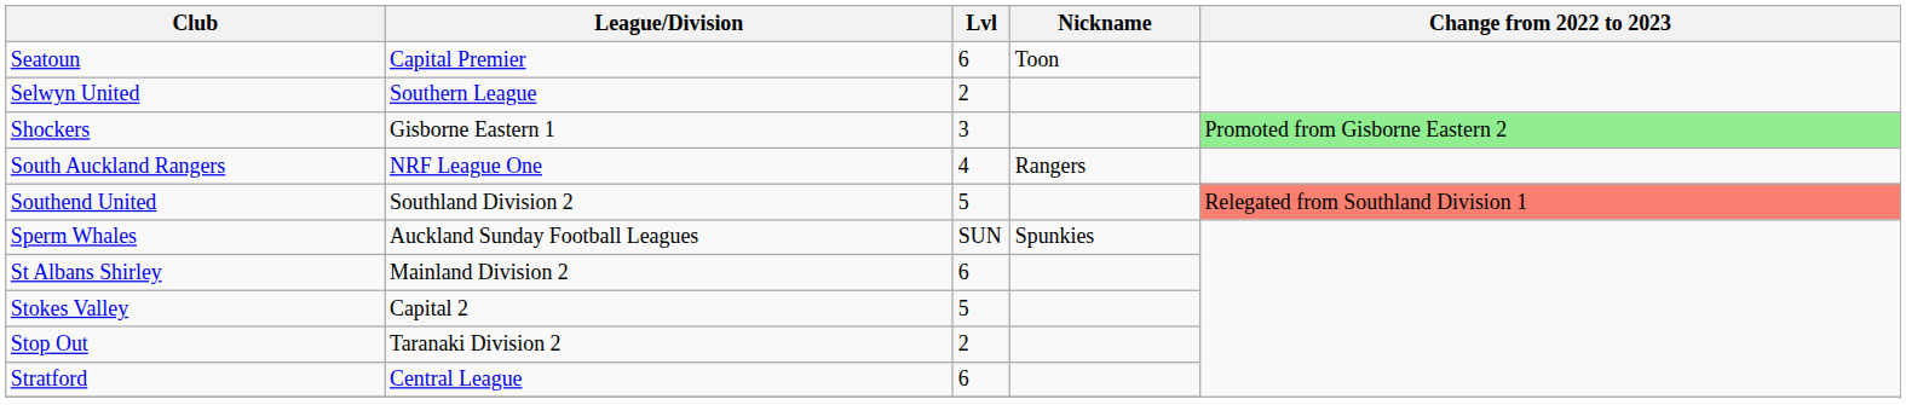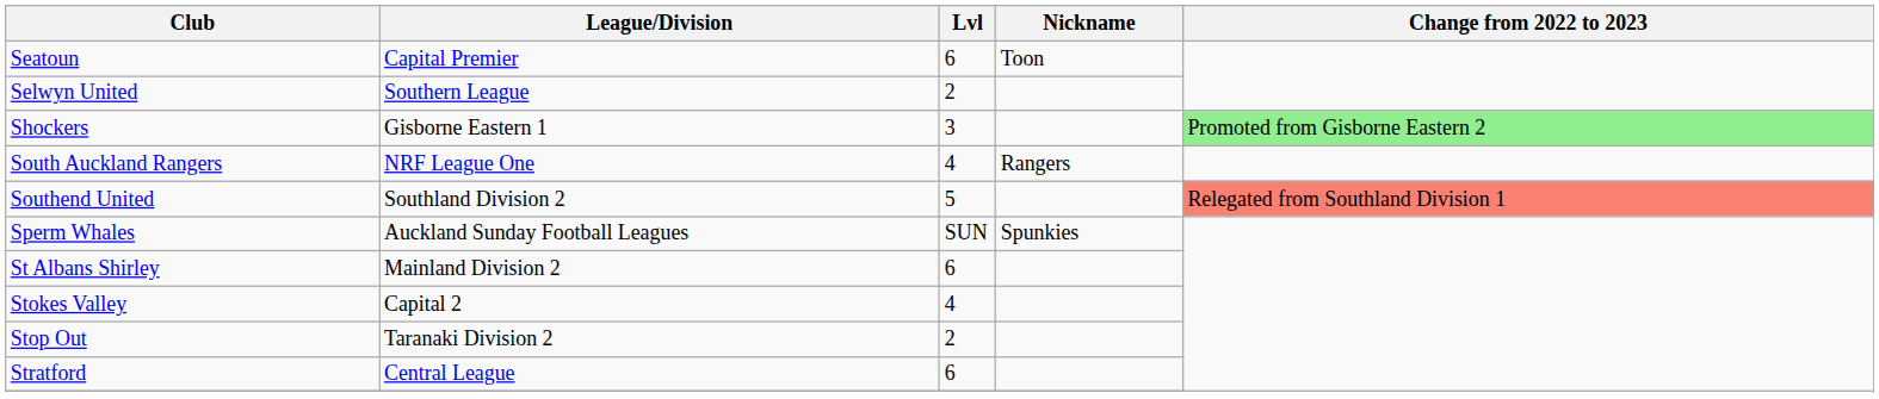 <table class="wikitable sortable" width=100% style="font-size:90%">
 <tr>
 <th width=20%>Club</th>
 <th width=30%>League/Division</th>
 <th width=3%>Lvl</th>
 <th width=10%>Nickname</th>
 <th width=37%>Change from 2022 to 2023</th>
 </tr>
 <tr>
 <td><a href='#'>Seatoun</a></td>
 <td><a href='#'>Capital Premier</a></td>
 <td>6</td>
 <td>Toon</td>
 </tr>
 <tr>
 <td><a href='#'>Selwyn United</a></td>
 <td><a href='#'>Southern League</a></td>
 <td>2</td>
 <td></td>
 </tr>
 <tr>
 <td><a href='#'>Shockers</a></td>
 <td>Gisborne Eastern 1</td>
 <td>3</td>
 <td></td>
 <td style="background:lightgreen">Promoted from Gisborne Eastern 2</td>
 </tr>
 <tr>
 <td><a href='#'>South Auckland Rangers</a></td>
 <td><a href='#'>NRF League One</a></td>
 <td>4</td>
 <td>Rangers</td>
 </tr>
 <tr>
 <td><a href='#'>Southend United</a></td>
 <td>Southland Division 2</td>
 <td>5</td>
 <td></td>
 <td style="background:salmon">Relegated from Southland Division 1</td>
 </tr>
 <tr>
 <td><a href='#'>Sperm Whales</a></td>
 <td>Auckland Sunday Football Leagues</td>
 <td>SUN</td>
 <td>Spunkies</td>
 </tr>
 <tr>
 <td><a href='#'>St Albans Shirley</a></td>
 <td>Mainland Division 2</td>
 <td>6</td>
 <td></td>
 </tr>
 <tr>
 <td><a href='#'>Stokes Valley</a></td>
 <td>Capital 2</td>
-<td>5</td>
+<td>4</td>
 <td></td>
 </tr>
 <tr>
 <td><a href='#'>Stop Out</a></td>
 <td>Taranaki Division 2</td>
 <td>2</td>
 <td></td>
 </tr>
 <tr>
 <td><a href='#'>Stratford</a></td>
 <td><a href='#'>Central League</a></td>
 <td>6</td>
 <td></td>
 </tr>
 <tr>
 </tr>
 </table>
